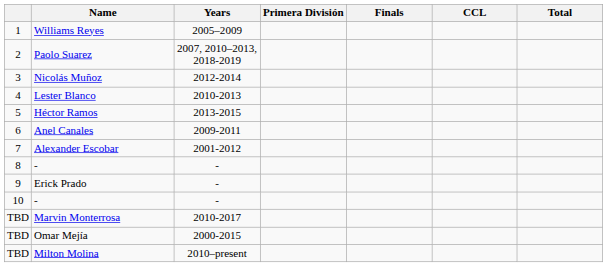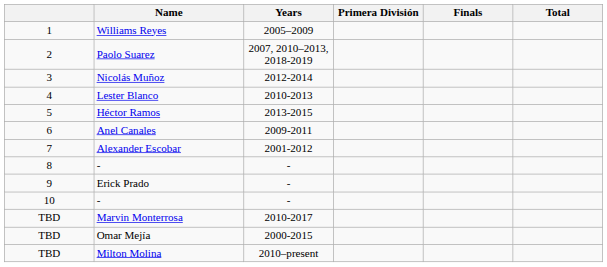 <table class="wikitable sortable" style="text-align: center;">
 <tr>
 <th></th>
 <th width=25%>Name</th>
 <th width=15%>Years</th>
 <th width=15%>Primera División</th>
 <th width=15%>Finals</th>
-<th width=15%>CCL</th>
 <th width=15%>Total</th>
 </tr>
 <tr>
 <td>1</td>
 <td style="text-align:left;"> <a href='#'>Williams Reyes</a></td>
 <td>2005–2009</td>
-<td></td>
 <td></td>
 <td></td>
 <td></td>
 </tr>
 <tr>
 <td>2</td>
 <td style="text-align:left;"> <a href='#'>Paolo Suarez</a></td>
 <td>2007, 2010–2013, 2018-2019</td>
 <td></td>
 <td></td>
 <td></td>
-<td></td>
 </tr>
 <tr>
 <td>3</td>
 <td style="text-align:left;"><a href='#'>Nicolás Muñoz</a></td>
 <td>2012-2014</td>
-<td></td>
 <td></td>
 <td></td>
 <td></td>
 </tr>
 <tr>
 <td>4</td>
 <td style="text-align:left;"> <a href='#'>Lester Blanco</a></td>
 <td>2010-2013</td>
 <td></td>
 <td></td>
 <td></td>
-<td></td>
 </tr>
 <tr>
 <td>5</td>
 <td style="text-align:left;"> <a href='#'>Héctor Ramos</a></td>
 <td>2013-2015</td>
-<td></td>
 <td></td>
 <td></td>
 <td></td>
 </tr>
 <tr>
 <td>6</td>
 <td style="text-align:left;"> <a href='#'>Anel Canales</a></td>
 <td>2009-2011</td>
 <td></td>
 <td></td>
 <td></td>
-<td></td>
 </tr>
 <tr>
 <td>7</td>
 <td style="text-align:left;"> <a href='#'>Alexander Escobar</a></td>
 <td>2001-2012</td>
-<td></td>
 <td></td>
 <td></td>
 <td></td>
 </tr>
 <tr>
 <td>8</td>
 <td style="text-align:left;">-</td>
 <td>-</td>
 <td></td>
 <td></td>
 <td></td>
-<td></td>
 </tr>
 <tr>
 <td>9</td>
 <td style="text-align:left;">Erick Prado</td>
 <td>-</td>
-<td></td>
 <td></td>
 <td></td>
 <td></td>
 </tr>
 <tr>
 <td>10</td>
 <td style="text-align:left;">-</td>
 <td>-</td>
 <td></td>
 <td></td>
 <td></td>
-<td></td>
 </tr>
 <tr>
 <td>TBD</td>
 <td style="text-align:left;"> <a href='#'>Marvin Monterrosa</a></td>
 <td>2010-2017</td>
-<td></td>
 <td></td>
 <td></td>
 <td></td>
 </tr>
 <tr>
 <td>TBD</td>
 <td style="text-align:left;">Omar Mejía</td>
 <td>2000-2015</td>
 <td></td>
 <td></td>
 <td></td>
-<td></td>
 </tr>
 <tr>
 <td>TBD</td>
 <td style="text-align:left;"><a href='#'>Milton Molina</a></td>
 <td>2010–present</td>
 <td></td>
 <td></td>
 <td></td>
-<td></td>
 </tr>
 </table>
